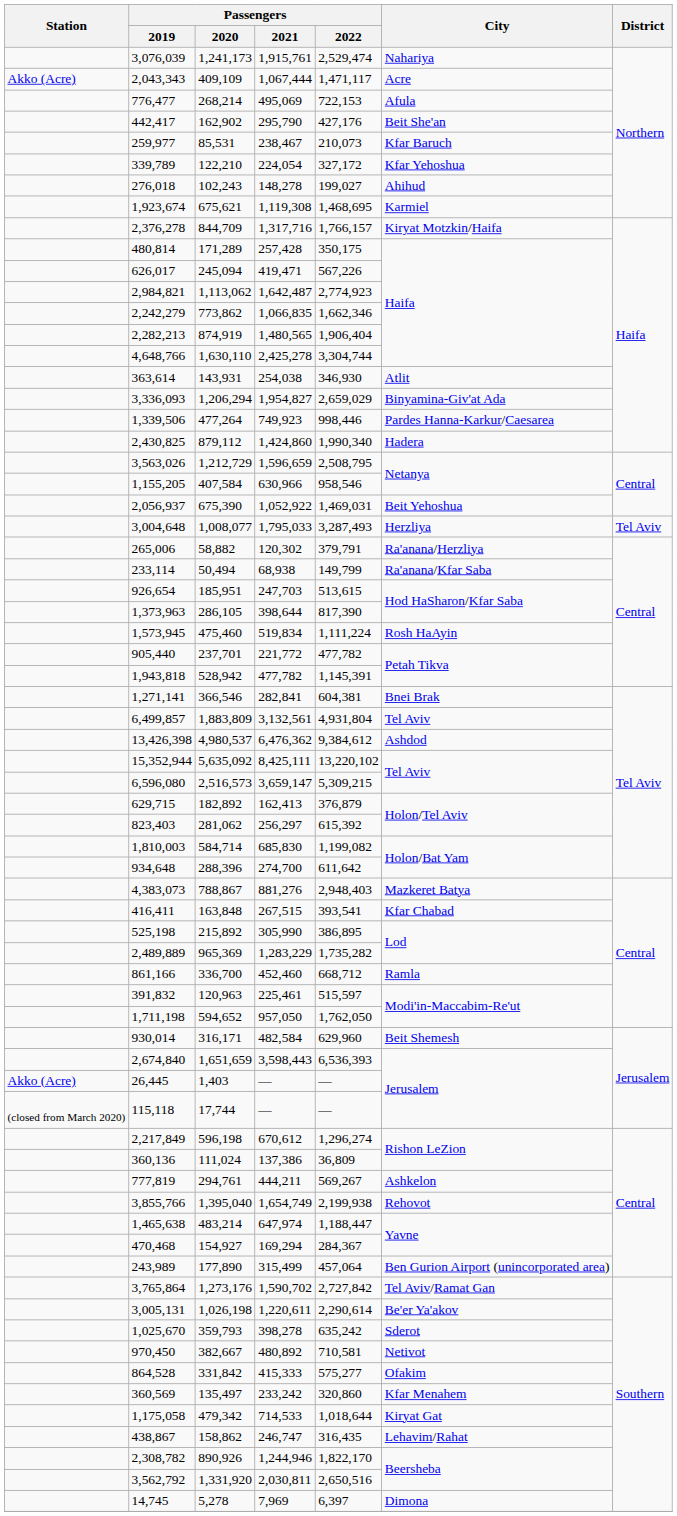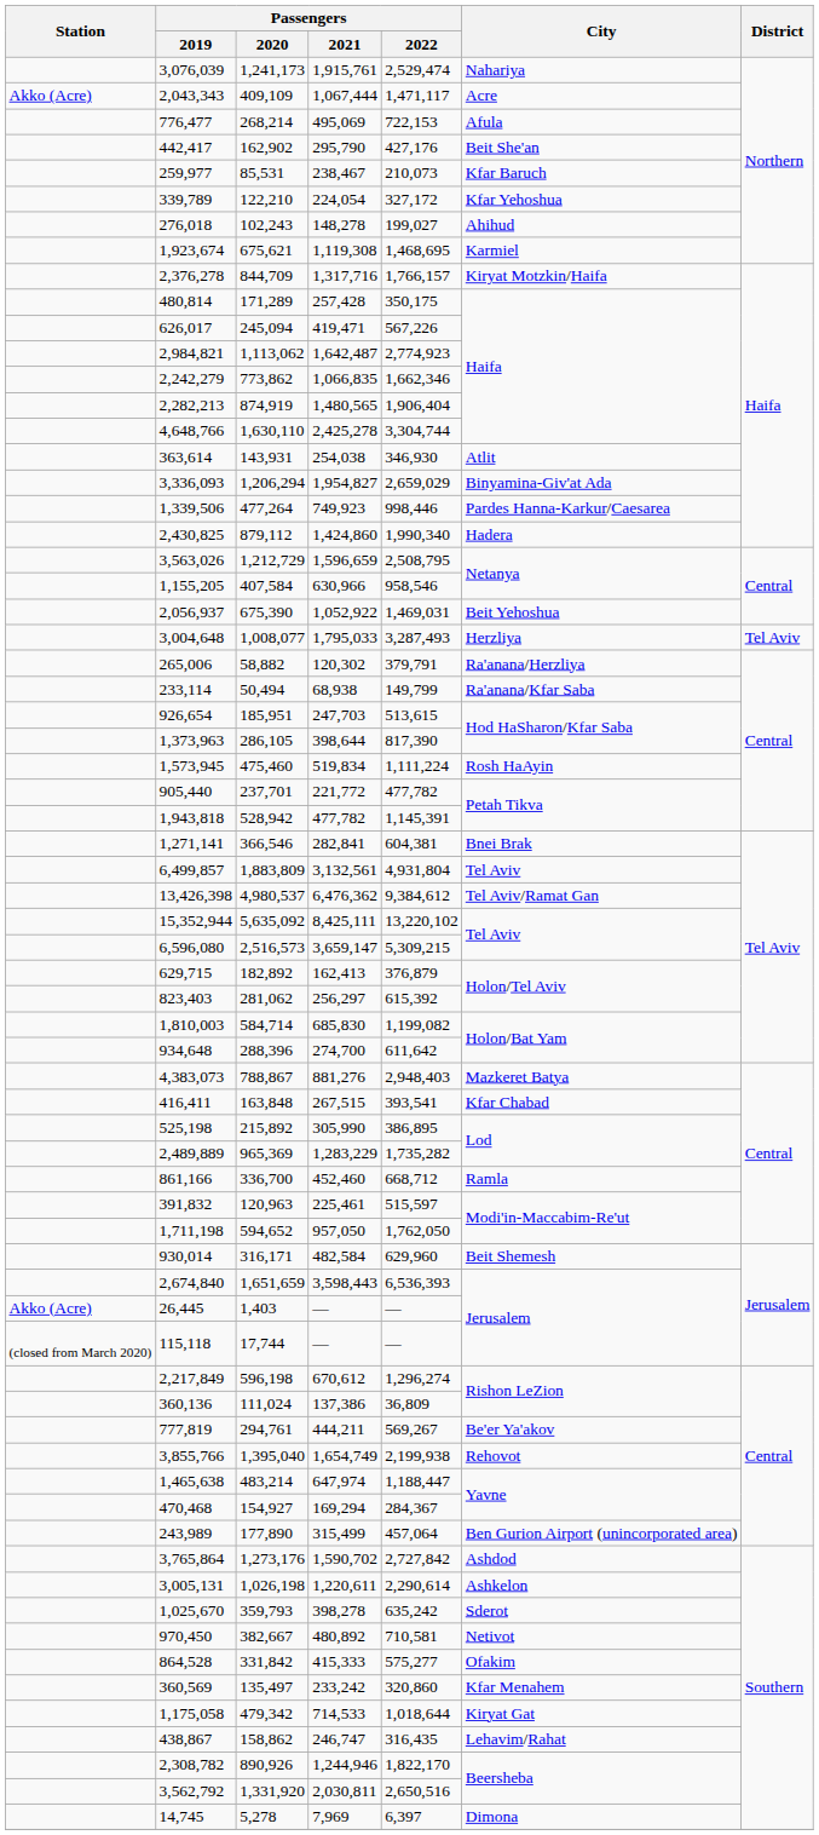 <table class="wikitable sortable">
 <tr>
 <th rowspan="2">Station</th>
 <th colspan="4">Passengers</th>
 <th rowspan="2">City</th>
 <th rowspan="2">District</th>
 </tr>
 <tr>
 <th>2019</th>
 <th>2020</th>
 <th>2021</th>
 <th>2022</th>
 </tr>
 <tr>
 <td></td>
 <td>3,076,039</td>
 <td>1,241,173</td>
 <td>1,915,761</td>
 <td>2,529,474</td>
 <td><a href='#'>Nahariya</a></td>
 <td rowspan="8"><a href='#'>Northern</a></td>
 </tr>
 <tr>
 <td><a href='#'>Akko (Acre)</a></td>
 <td>2,043,343</td>
 <td>409,109</td>
 <td>1,067,444</td>
 <td>1,471,117</td>
 <td><a href='#'>Acre</a></td>
 </tr>
 <tr>
 <td></td>
 <td>776,477</td>
 <td>268,214</td>
 <td>495,069</td>
 <td>722,153</td>
 <td><a href='#'>Afula</a></td>
 </tr>
 <tr>
 <td></td>
 <td>442,417</td>
 <td>162,902</td>
 <td>295,790</td>
 <td>427,176</td>
 <td><a href='#'>Beit She'an</a></td>
 </tr>
 <tr>
 <td></td>
 <td>259,977</td>
 <td>85,531</td>
 <td>238,467</td>
 <td>210,073</td>
 <td><a href='#'>Kfar Baruch</a></td>
 </tr>
 <tr>
 <td></td>
 <td>339,789</td>
 <td>122,210</td>
 <td>224,054</td>
 <td>327,172</td>
 <td><a href='#'>Kfar Yehoshua</a></td>
 </tr>
 <tr>
 <td></td>
 <td>276,018</td>
 <td>102,243</td>
 <td>148,278</td>
 <td>199,027</td>
 <td><a href='#'>Ahihud</a></td>
 </tr>
 <tr>
 <td></td>
 <td>1,923,674</td>
 <td>675,621</td>
 <td>1,119,308</td>
 <td>1,468,695</td>
 <td><a href='#'>Karmiel</a></td>
 </tr>
 <tr>
 <td></td>
 <td>2,376,278</td>
 <td>844,709</td>
 <td>1,317,716</td>
 <td>1,766,157</td>
 <td><a href='#'>Kiryat Motzkin</a>/<wbr><a href='#'>Haifa</a></td>
 <td rowspan="11"><a href='#'>Haifa</a></td>
 </tr>
 <tr>
 <td></td>
 <td>480,814</td>
 <td>171,289</td>
 <td>257,428</td>
 <td>350,175</td>
 <td rowspan="6"><a href='#'>Haifa</a></td>
 </tr>
 <tr>
 <td></td>
 <td>626,017</td>
 <td>245,094</td>
 <td>419,471</td>
 <td>567,226</td>
 </tr>
 <tr>
 <td></td>
 <td>2,984,821</td>
 <td>1,113,062</td>
 <td>1,642,487</td>
 <td>2,774,923</td>
 </tr>
 <tr>
 <td></td>
 <td>2,242,279</td>
 <td>773,862</td>
 <td>1,066,835</td>
 <td>1,662,346</td>
 </tr>
 <tr>
 <td></td>
 <td>2,282,213</td>
 <td>874,919</td>
 <td>1,480,565</td>
 <td>1,906,404</td>
 </tr>
 <tr>
 <td></td>
 <td>4,648,766</td>
 <td>1,630,110</td>
 <td>2,425,278</td>
 <td>3,304,744</td>
 </tr>
 <tr>
 <td></td>
 <td>363,614</td>
 <td>143,931</td>
 <td>254,038</td>
 <td>346,930</td>
 <td><a href='#'>Atlit</a></td>
 </tr>
 <tr>
 <td></td>
 <td>3,336,093</td>
 <td>1,206,294</td>
 <td>1,954,827</td>
 <td>2,659,029</td>
 <td><a href='#'>Binyamina-Giv'at Ada</a></td>
 </tr>
 <tr>
 <td></td>
 <td>1,339,506</td>
 <td>477,264</td>
 <td>749,923</td>
 <td>998,446</td>
 <td><a href='#'>Pardes Hanna-Karkur</a>/<wbr><a href='#'>Caesarea</a></td>
 </tr>
 <tr>
 <td></td>
 <td>2,430,825</td>
 <td>879,112</td>
 <td>1,424,860</td>
 <td>1,990,340</td>
 <td><a href='#'>Hadera</a></td>
 </tr>
 <tr>
 <td></td>
 <td>3,563,026</td>
 <td>1,212,729</td>
 <td>1,596,659</td>
 <td>2,508,795</td>
 <td rowspan="2"><a href='#'>Netanya</a></td>
 <td rowspan="3"><a href='#'>Central</a></td>
 </tr>
 <tr>
 <td></td>
 <td>1,155,205</td>
 <td>407,584</td>
 <td>630,966</td>
 <td>958,546</td>
 </tr>
 <tr>
 <td></td>
 <td>2,056,937</td>
 <td>675,390</td>
 <td>1,052,922</td>
 <td>1,469,031</td>
 <td><a href='#'>Beit Yehoshua</a></td>
 </tr>
 <tr>
 <td></td>
 <td>3,004,648</td>
 <td>1,008,077</td>
 <td>1,795,033</td>
 <td>3,287,493</td>
 <td><a href='#'>Herzliya</a></td>
 <td><a href='#'>Tel Aviv</a></td>
 </tr>
 <tr>
 <td></td>
 <td>265,006</td>
 <td>58,882</td>
 <td>120,302</td>
 <td>379,791</td>
 <td><a href='#'>Ra'anana</a>/<wbr><a href='#'>Herzliya</a></td>
 <td rowspan="7"><a href='#'>Central</a></td>
 </tr>
 <tr>
 <td></td>
 <td>233,114</td>
 <td>50,494</td>
 <td>68,938</td>
 <td>149,799</td>
 <td><a href='#'>Ra'anana</a>/<wbr><a href='#'>Kfar Saba</a></td>
 </tr>
 <tr>
 <td></td>
 <td>926,654</td>
 <td>185,951</td>
 <td>247,703</td>
 <td>513,615</td>
 <td rowspan="2"><a href='#'>Hod HaSharon</a>/<wbr><a href='#'>Kfar Saba</a></td>
 </tr>
 <tr>
 <td></td>
 <td>1,373,963</td>
 <td>286,105</td>
 <td>398,644</td>
 <td>817,390</td>
 </tr>
 <tr>
 <td></td>
 <td>1,573,945</td>
 <td>475,460</td>
 <td>519,834</td>
 <td>1,111,224</td>
 <td><a href='#'>Rosh HaAyin</a></td>
 </tr>
 <tr>
 <td></td>
 <td>905,440</td>
 <td>237,701</td>
 <td>221,772</td>
 <td>477,782</td>
 <td rowspan="2"><a href='#'>Petah Tikva</a></td>
 </tr>
 <tr>
 <td></td>
 <td>1,943,818</td>
 <td>528,942</td>
 <td>477,782</td>
 <td>1,145,391</td>
 </tr>
 <tr>
 <td></td>
 <td>1,271,141</td>
 <td>366,546</td>
 <td>282,841</td>
 <td>604,381</td>
 <td><a href='#'>Bnei Brak</a></td>
 <td rowspan="9"><a href='#'>Tel Aviv</a></td>
 </tr>
 <tr>
 <td></td>
 <td>6,499,857</td>
 <td>1,883,809</td>
 <td>3,132,561</td>
 <td>4,931,804</td>
 <td><a href='#'>Tel Aviv</a></td>
 </tr>
 <tr>
 <td></td>
 <td>13,426,398</td>
 <td>4,980,537</td>
 <td>6,476,362</td>
 <td>9,384,612</td>
-<td><a href='#'>Ashdod</a></td>
+<td><a href='#'>Tel Aviv</a>/<wbr><a href='#'>Ramat Gan</a></td>
 </tr>
 <tr>
 <td></td>
 <td>15,352,944</td>
 <td>5,635,092</td>
 <td>8,425,111</td>
 <td>13,220,102</td>
 <td rowspan="2"><a href='#'>Tel Aviv</a></td>
 </tr>
 <tr>
 <td></td>
 <td>6,596,080</td>
 <td>2,516,573</td>
 <td>3,659,147</td>
 <td>5,309,215</td>
 </tr>
 <tr>
 <td></td>
 <td>629,715</td>
 <td>182,892</td>
 <td>162,413</td>
 <td>376,879</td>
 <td rowspan="2"><a href='#'>Holon</a>/<wbr><a href='#'>Tel Aviv</a></td>
 </tr>
 <tr>
 <td></td>
 <td>823,403</td>
 <td>281,062</td>
 <td>256,297</td>
 <td>615,392</td>
 </tr>
 <tr>
 <td></td>
 <td>1,810,003</td>
 <td>584,714</td>
 <td>685,830</td>
 <td>1,199,082</td>
 <td rowspan="2"><a href='#'>Holon</a>/<wbr><a href='#'>Bat Yam</a></td>
 </tr>
 <tr>
 <td></td>
 <td>934,648</td>
 <td>288,396</td>
 <td>274,700</td>
 <td>611,642</td>
 </tr>
 <tr>
 <td></td>
 <td>4,383,073</td>
 <td>788,867</td>
 <td>881,276</td>
 <td>2,948,403</td>
 <td><a href='#'>Mazkeret Batya</a></td>
 <td rowspan="7"><a href='#'>Central</a></td>
 </tr>
 <tr>
 <td></td>
 <td>416,411</td>
 <td>163,848</td>
 <td>267,515</td>
 <td>393,541</td>
 <td><a href='#'>Kfar Chabad</a></td>
 </tr>
 <tr>
 <td></td>
 <td>525,198</td>
 <td>215,892</td>
 <td>305,990</td>
 <td>386,895</td>
 <td rowspan="2"><a href='#'>Lod</a></td>
 </tr>
 <tr>
 <td></td>
 <td>2,489,889</td>
 <td>965,369</td>
 <td>1,283,229</td>
 <td>1,735,282</td>
 </tr>
 <tr>
 <td></td>
 <td>861,166</td>
 <td>336,700</td>
 <td>452,460</td>
 <td>668,712</td>
 <td><a href='#'>Ramla</a></td>
 </tr>
 <tr>
 <td></td>
 <td>391,832</td>
 <td>120,963</td>
 <td>225,461</td>
 <td>515,597</td>
 <td rowspan="2"><a href='#'>Modi'in-Maccabim-Re'ut</a></td>
 </tr>
 <tr>
 <td></td>
 <td>1,711,198</td>
 <td>594,652</td>
 <td>957,050</td>
 <td>1,762,050</td>
 </tr>
 <tr>
 <td></td>
 <td>930,014</td>
 <td>316,171</td>
 <td>482,584</td>
 <td>629,960</td>
 <td><a href='#'>Beit Shemesh</a></td>
 <td rowspan="4"><a href='#'>Jerusalem</a></td>
 </tr>
 <tr>
 <td></td>
 <td>2,674,840</td>
 <td>1,651,659</td>
 <td>3,598,443</td>
 <td>6,536,393</td>
 <td rowspan="3"><a href='#'>Jerusalem</a></td>
 </tr>
 <tr>
 <td><a href='#'>Akko (Acre)</a></td>
 <td>26,445</td>
 <td>1,403</td>
 <td>—</td>
 <td>—</td>
 </tr>
 <tr>
 <td><br><small>(closed from March 2020)</small></td>
 <td>115,118</td>
 <td>17,744</td>
 <td>—</td>
 <td>—</td>
 </tr>
 <tr>
 <td></td>
 <td>2,217,849</td>
 <td>596,198</td>
 <td>670,612</td>
 <td>1,296,274</td>
 <td rowspan="2"><a href='#'>Rishon LeZion</a></td>
 <td rowspan="7"><a href='#'>Central</a></td>
 </tr>
 <tr>
 <td></td>
 <td>360,136</td>
 <td>111,024</td>
 <td>137,386</td>
 <td>36,809</td>
 </tr>
 <tr>
 <td></td>
 <td>777,819</td>
 <td>294,761</td>
 <td>444,211</td>
 <td>569,267</td>
-<td><a href='#'>Ashkelon</a></td>
+<td><a href='#'>Be'er Ya'akov</a></td>
 </tr>
 <tr>
 <td></td>
 <td>3,855,766</td>
 <td>1,395,040</td>
 <td>1,654,749</td>
 <td>2,199,938</td>
 <td><a href='#'>Rehovot</a></td>
 </tr>
 <tr>
 <td></td>
 <td>1,465,638</td>
 <td>483,214</td>
 <td>647,974</td>
 <td>1,188,447</td>
 <td rowspan="2"><a href='#'>Yavne</a></td>
 </tr>
 <tr>
 <td></td>
 <td>470,468</td>
 <td>154,927</td>
 <td>169,294</td>
 <td>284,367</td>
 </tr>
 <tr>
 <td></td>
 <td>243,989</td>
 <td>177,890</td>
 <td>315,499</td>
 <td>457,064</td>
 <td><a href='#'>Ben Gurion Airport</a> (<a href='#'>unincorporated area</a>)</td>
 </tr>
 <tr>
 <td></td>
 <td>3,765,864</td>
 <td>1,273,176</td>
 <td>1,590,702</td>
 <td>2,727,842</td>
-<td><a href='#'>Tel Aviv</a>/<wbr><a href='#'>Ramat Gan</a></td>
+<td><a href='#'>Ashdod</a></td>
 <td rowspan="11"><a href='#'>Southern</a></td>
 </tr>
 <tr>
 <td></td>
 <td>3,005,131</td>
 <td>1,026,198</td>
 <td>1,220,611</td>
 <td>2,290,614</td>
-<td><a href='#'>Be'er Ya'akov</a></td>
+<td><a href='#'>Ashkelon</a></td>
 </tr>
 <tr>
 <td></td>
 <td>1,025,670</td>
 <td>359,793</td>
 <td>398,278</td>
 <td>635,242</td>
 <td><a href='#'>Sderot</a></td>
 </tr>
 <tr>
 <td></td>
 <td>970,450</td>
 <td>382,667</td>
 <td>480,892</td>
 <td>710,581</td>
 <td><a href='#'>Netivot</a></td>
 </tr>
 <tr>
 <td></td>
 <td>864,528</td>
 <td>331,842</td>
 <td>415,333</td>
 <td>575,277</td>
 <td><a href='#'>Ofakim</a></td>
 </tr>
 <tr>
 <td></td>
 <td>360,569</td>
 <td>135,497</td>
 <td>233,242</td>
 <td>320,860</td>
 <td><a href='#'>Kfar Menahem</a></td>
 </tr>
 <tr>
 <td></td>
 <td>1,175,058</td>
 <td>479,342</td>
 <td>714,533</td>
 <td>1,018,644</td>
 <td><a href='#'>Kiryat Gat</a></td>
 </tr>
 <tr>
 <td></td>
 <td>438,867</td>
 <td>158,862</td>
 <td>246,747</td>
 <td>316,435</td>
 <td><a href='#'>Lehavim</a>/<wbr><a href='#'>Rahat</a></td>
 </tr>
 <tr>
 <td></td>
 <td>2,308,782</td>
 <td>890,926</td>
 <td>1,244,946</td>
 <td>1,822,170</td>
 <td rowspan="2"><a href='#'>Beersheba</a></td>
 </tr>
 <tr>
 <td></td>
 <td>3,562,792</td>
 <td>1,331,920</td>
 <td>2,030,811</td>
 <td>2,650,516</td>
 </tr>
 <tr>
 <td></td>
 <td>14,745</td>
 <td>5,278</td>
 <td>7,969</td>
 <td>6,397</td>
 <td><a href='#'>Dimona</a></td>
 </tr>
 <tr>
 </tr>
 </table>
